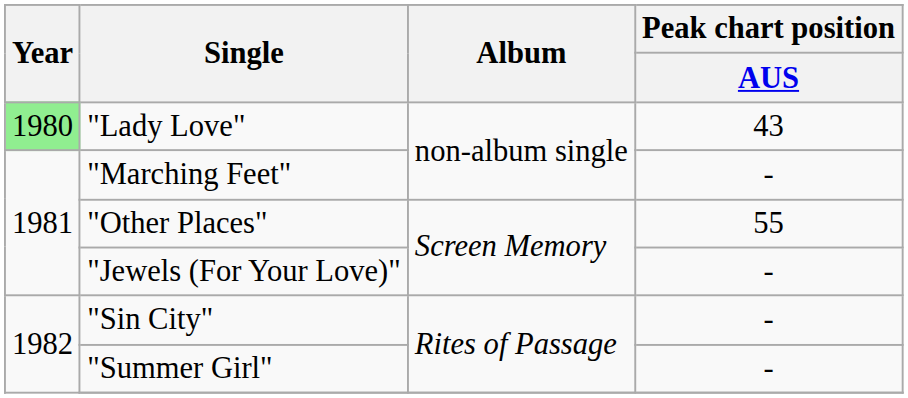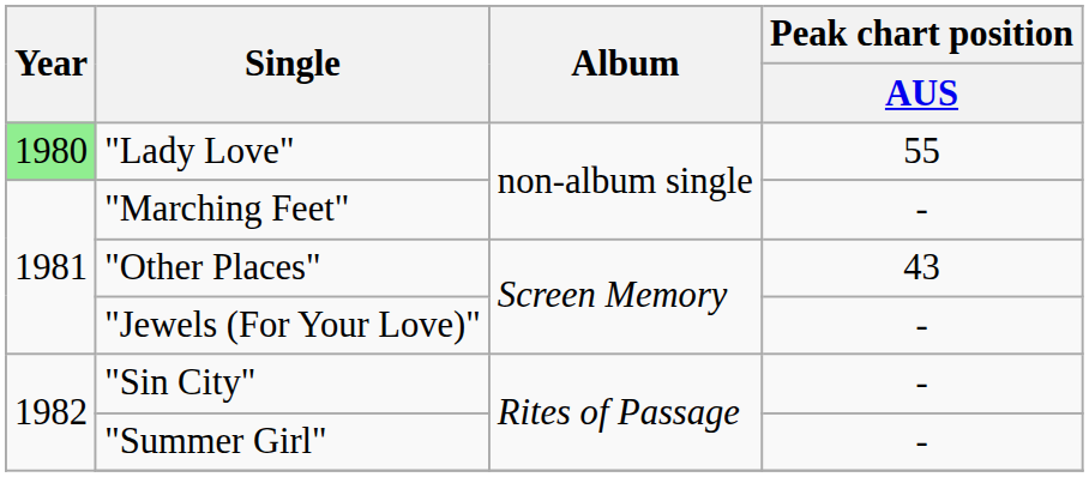 <table class="wikitable">
 <tr>
 <th rowspan="2">Year</th>
 <th rowspan="2">Single</th>
 <th rowspan="2">Album</th>
 <th colspan="1">Peak chart position</th>
 </tr>
 <tr>
 <th><a href='#'>AUS</a></th>
 </tr>
 <tr>
 <td rowspan="1" style="background: lightgreen;">1980</td>
 <td>"Lady Love"</td>
 <td rowspan="2">non-album single</td>
-<td align="center">43</td>
+<td align="center">55</td>
 </tr>
 <tr>
 <td rowspan="3">1981</td>
 <td>"Marching Feet"</td>
 <td align="center">-</td>
 </tr>
 <tr>
 <td>"Other Places"</td>
 <td rowspan="2"><em>Screen Memory</em></td>
-<td align="center">55</td>
+<td align="center">43</td>
 </tr>
 <tr>
 <td>"Jewels (For Your Love)"</td>
 <td align="center">-</td>
 </tr>
 <tr>
 <td rowspan="3">1982</td>
 <td>"Sin City"</td>
 <td rowspan="2"><em>Rites of Passage</em></td>
 <td align="center">-</td>
 </tr>
 <tr>
 <td>"Summer Girl"</td>
 <td align="center">-</td>
 </tr>
 <tr>
 </tr>
 </table>
